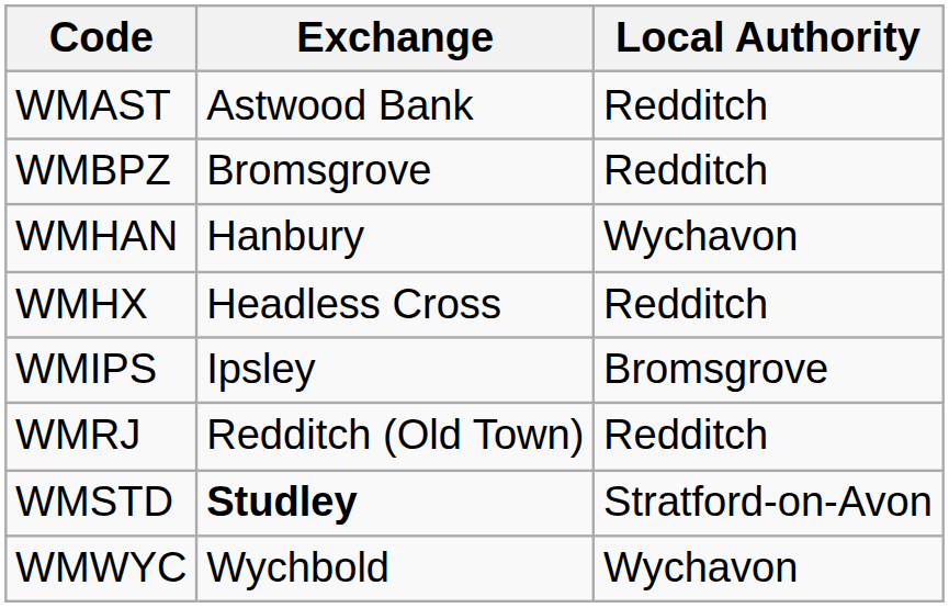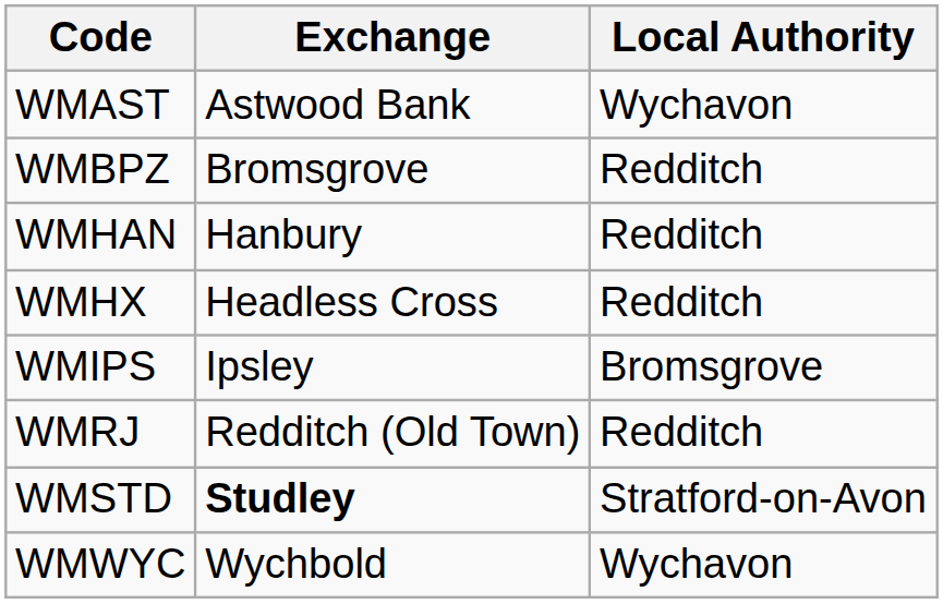 <table class="wikitable" style="width: auto; margin-left: 1.5em;">
 <tr>
 <th scope="col">Code</th>
 <th scope="col">Exchange</th>
 <th scope="col">Local Authority</th>
 </tr>
 <tr>
 <td>WMAST</td>
 <td>Astwood Bank</td>
-<td>Redditch</td>
+<td>Wychavon</td>
 </tr>
 <tr>
 <td>WMBPZ</td>
 <td>Bromsgrove</td>
 <td>Redditch</td>
 </tr>
 <tr>
 <td>WMHAN</td>
 <td>Hanbury</td>
-<td>Wychavon</td>
+<td>Redditch</td>
 </tr>
 <tr>
 <td>WMHX</td>
 <td>Headless Cross</td>
 <td>Redditch</td>
 </tr>
 <tr>
 <td>WMIPS</td>
 <td>Ipsley</td>
 <td>Bromsgrove</td>
 </tr>
 <tr>
 <td>WMRJ</td>
 <td>Redditch (Old Town)</td>
 <td>Redditch</td>
 </tr>
 <tr>
 <td>WMSTD</td>
 <td><strong>Studley</strong></td>
 <td>Stratford-on-Avon</td>
 </tr>
 <tr>
 <td>WMWYC</td>
 <td>Wychbold</td>
 <td>Wychavon</td>
 </tr>
 </table>
